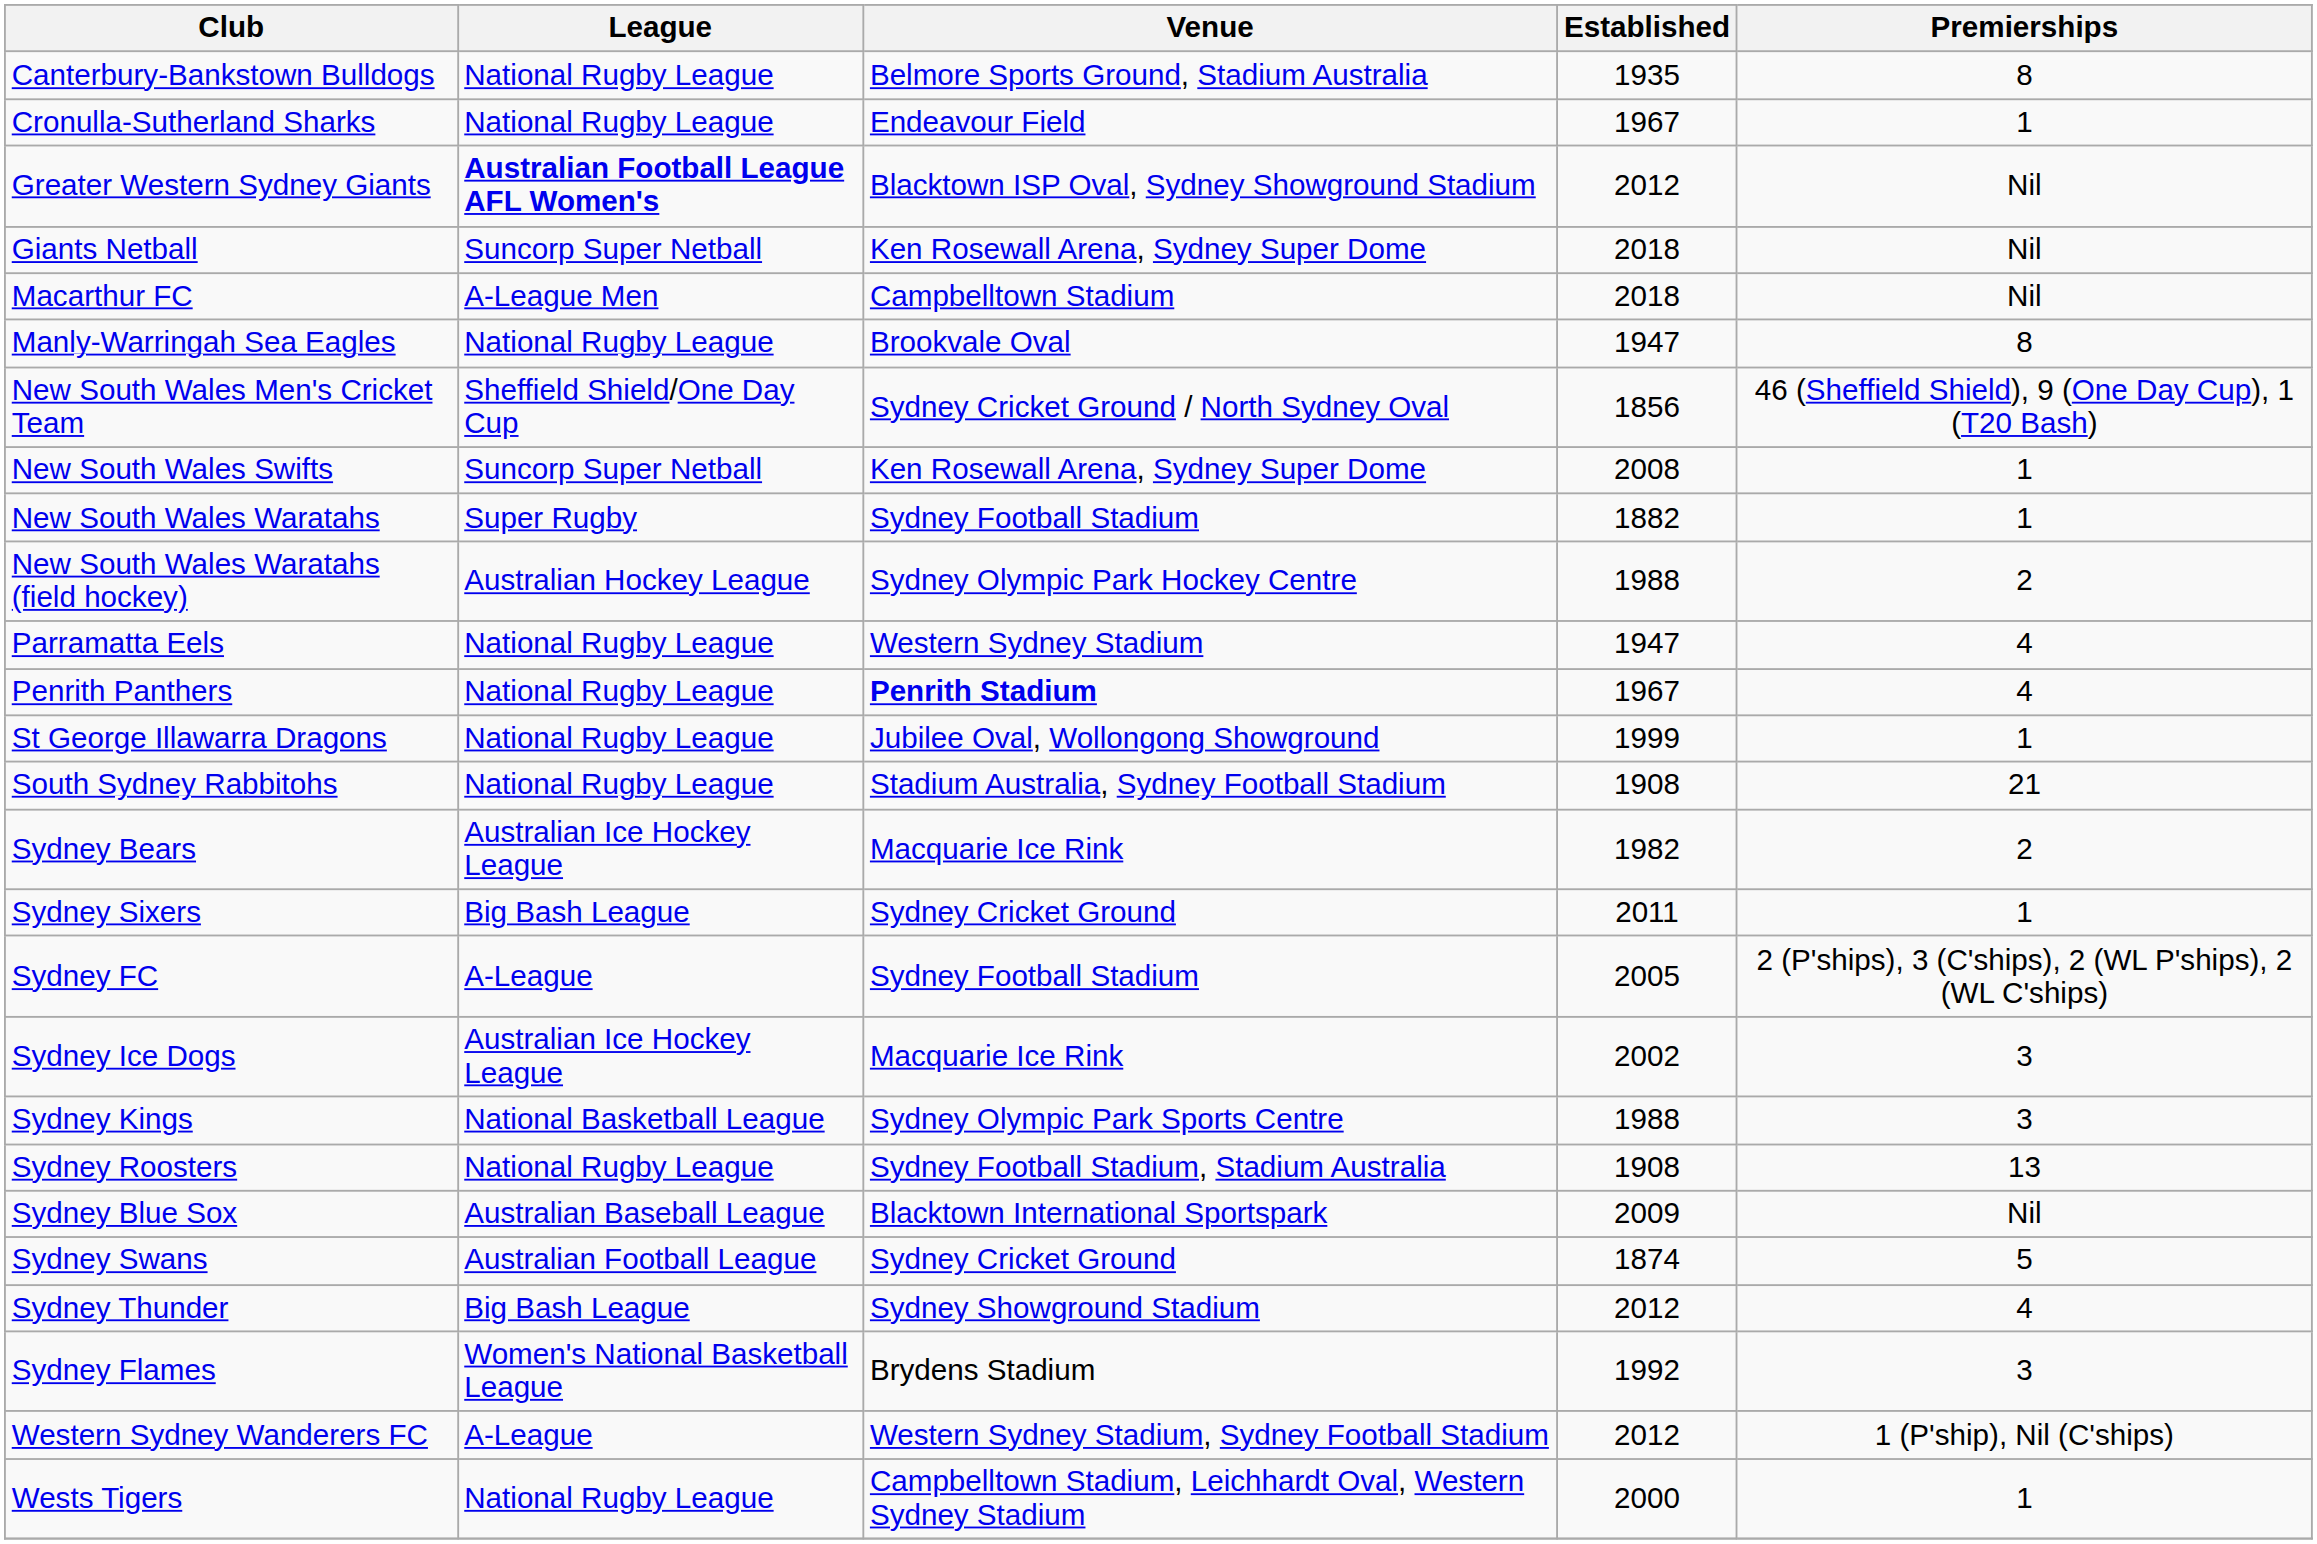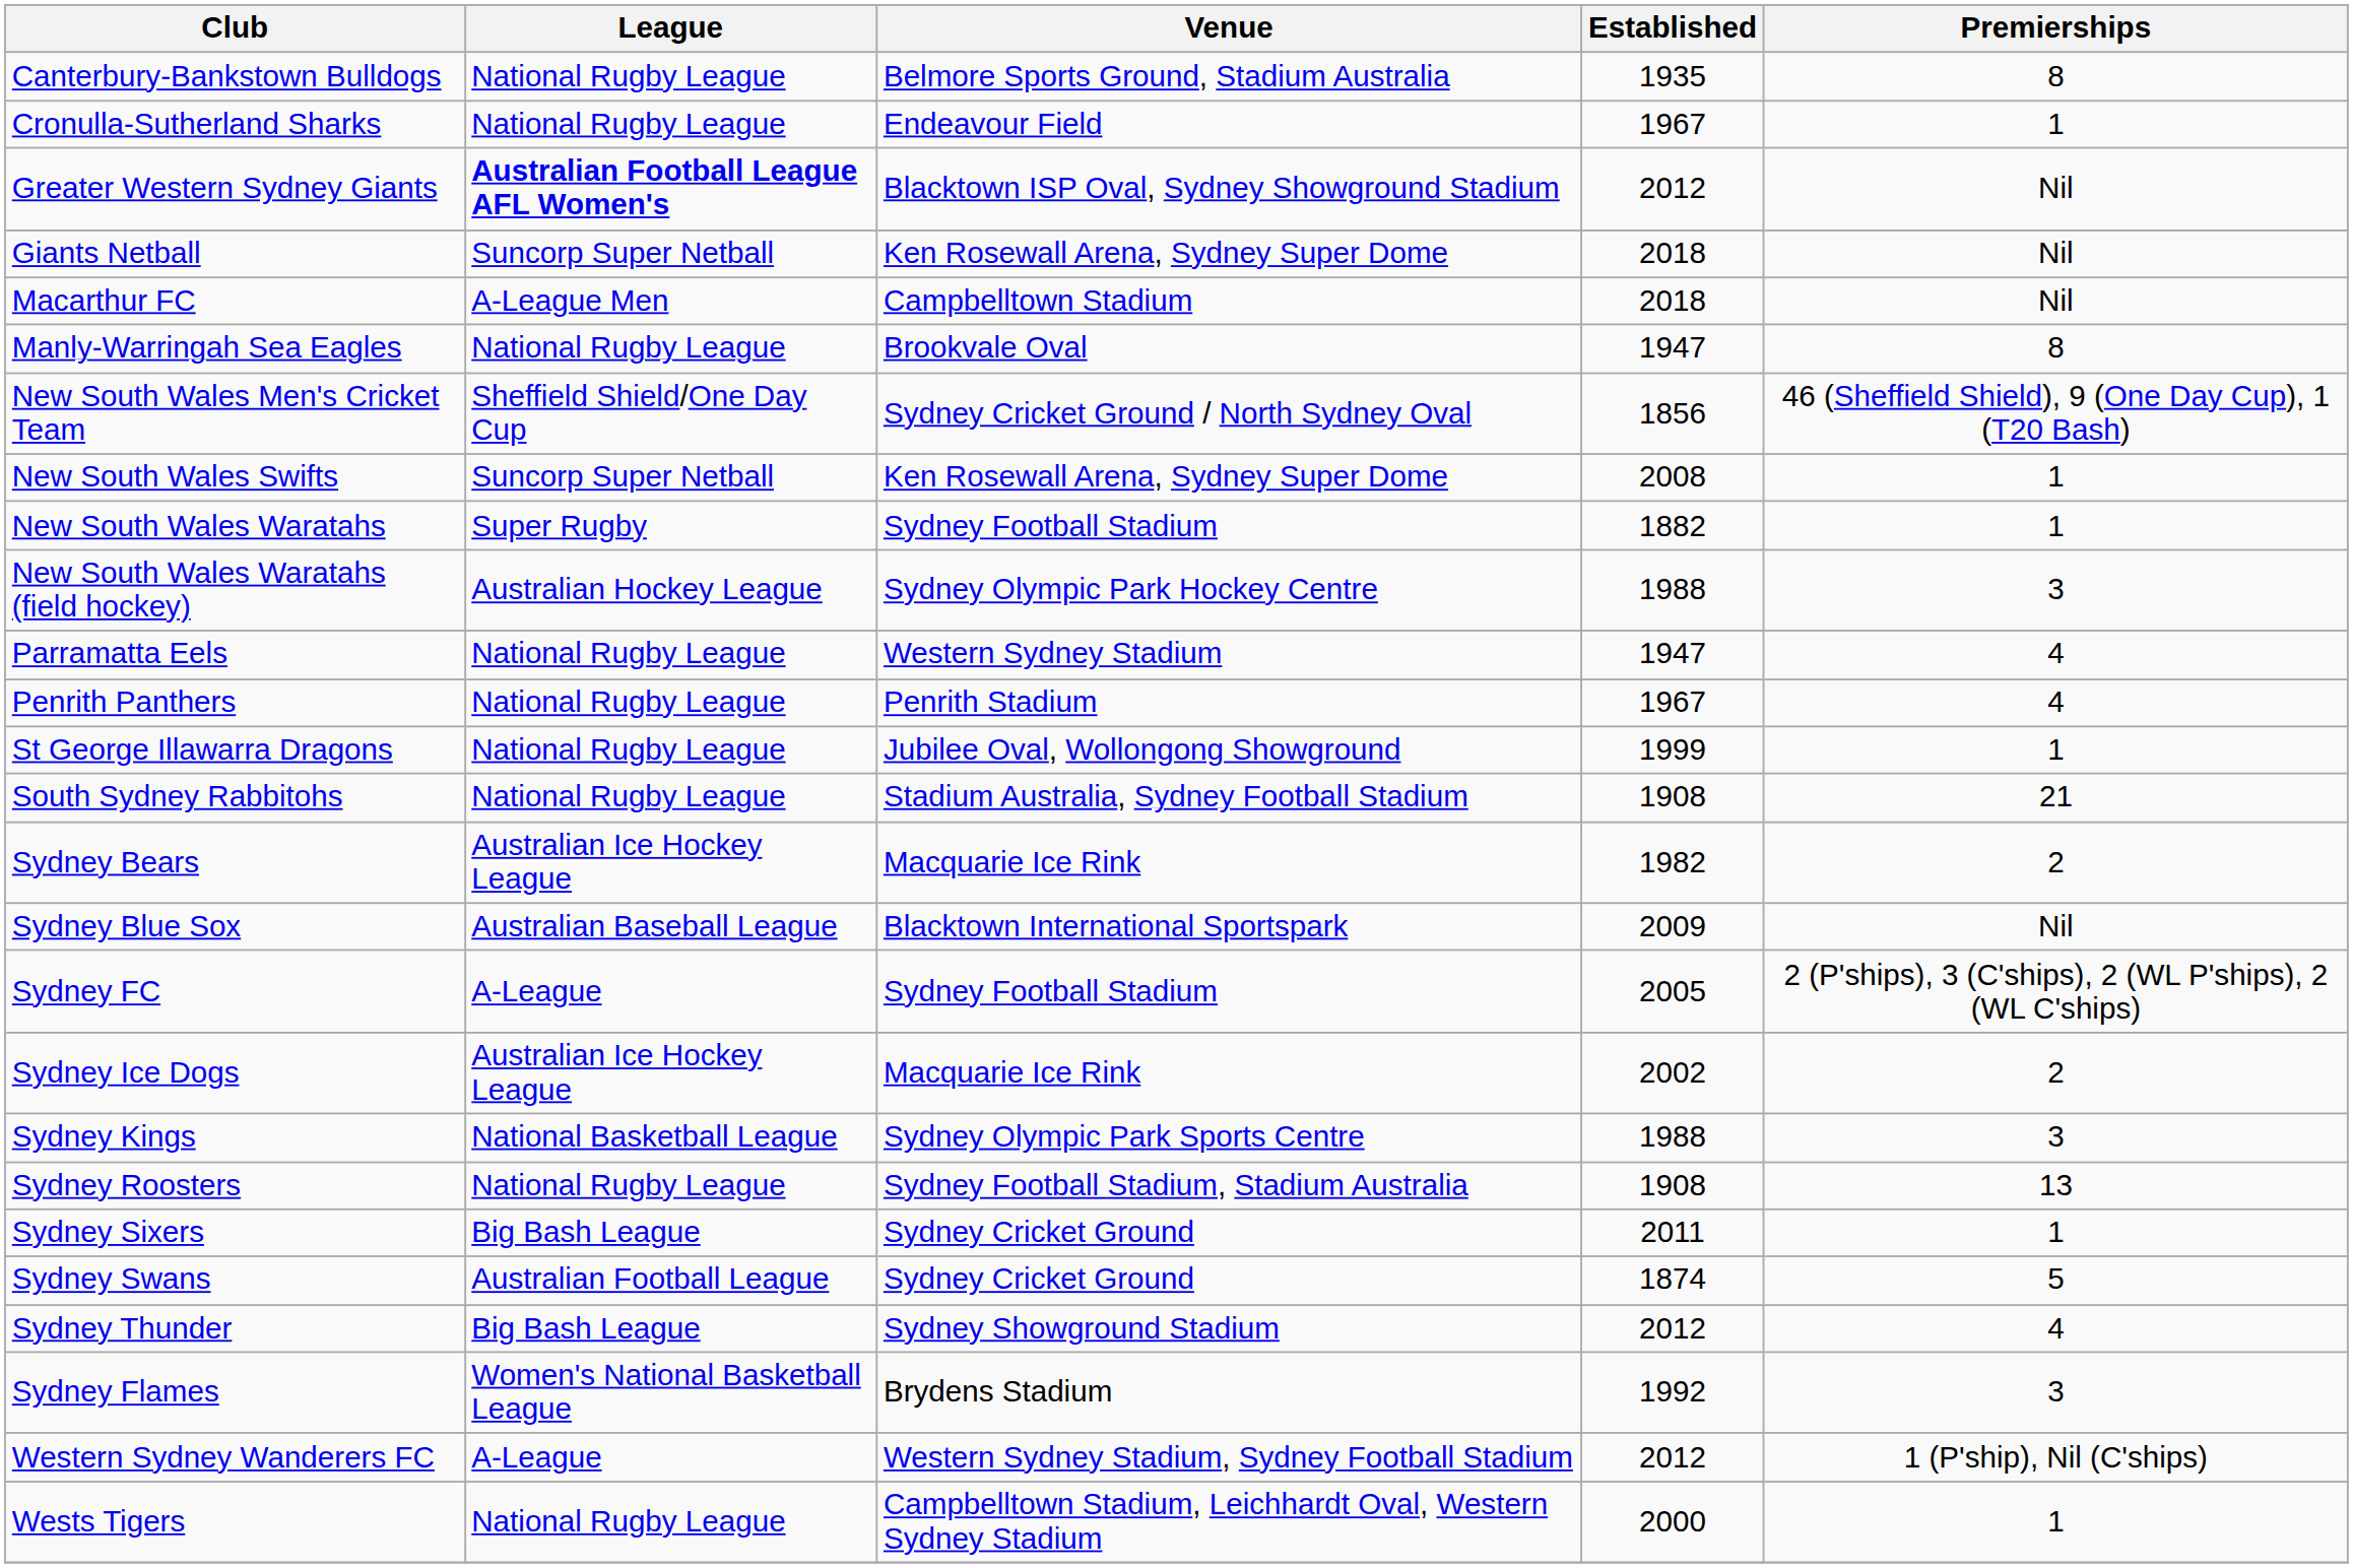 <table class="wikitable sortable">
 <tr>
 <th>Club</th>
 <th>League</th>
 <th>Venue</th>
 <th>Established</th>
 <th>Premierships</th>
 </tr>
 <tr>
 <td><a href='#'>Canterbury-Bankstown Bulldogs</a></td>
 <td><a href='#'>National Rugby League</a></td>
 <td><a href='#'>Belmore Sports Ground</a>, <a href='#'>Stadium Australia</a></td>
 <td style="text-align:center;">1935</td>
 <td style="text-align:center;">8</td>
 </tr>
 <tr>
 <td><a href='#'>Cronulla-Sutherland Sharks</a></td>
 <td><a href='#'>National Rugby League</a></td>
 <td><a href='#'>Endeavour Field</a></td>
 <td style="text-align:center;">1967</td>
 <td style="text-align:center;">1</td>
 </tr>
 <tr>
 <td><a href='#'>Greater Western Sydney Giants</a></td>
 <td><strong><a href='#'>Australian Football League</a><br><a href='#'>AFL Women's</a></strong></td>
 <td><a href='#'>Blacktown ISP Oval</a>, <a href='#'>Sydney Showground Stadium</a></td>
 <td style="text-align:center;">2012</td>
 <td style="text-align:center;">Nil</td>
 </tr>
 <tr>
 <td><a href='#'>Giants Netball</a></td>
 <td><a href='#'>Suncorp Super Netball</a></td>
 <td><a href='#'>Ken Rosewall Arena</a>, <a href='#'>Sydney Super Dome</a></td>
 <td style="text-align:center;">2018</td>
 <td style="text-align:center;">Nil</td>
 </tr>
 <tr>
 <td><a href='#'>Macarthur FC</a></td>
 <td><a href='#'>A-League Men</a></td>
 <td><a href='#'>Campbelltown Stadium</a></td>
 <td style="text-align:center;">2018</td>
 <td style="text-align:center;">Nil</td>
 </tr>
 <tr>
 <td><a href='#'>Manly-Warringah Sea Eagles</a></td>
 <td><a href='#'>National Rugby League</a></td>
 <td><a href='#'>Brookvale Oval</a></td>
 <td style="text-align:center;">1947</td>
 <td style="text-align:center;">8</td>
 </tr>
 <tr>
 <td><a href='#'>New South Wales Men's Cricket Team</a></td>
 <td><a href='#'>Sheffield Shield</a>/<a href='#'>One Day Cup</a></td>
 <td><a href='#'>Sydney Cricket Ground</a> / <a href='#'>North Sydney Oval</a></td>
 <td style="text-align:center;">1856</td>
 <td style="text-align:center;">46 (<a href='#'>Sheffield Shield</a>), 9 (<a href='#'>One Day Cup</a>), 1 (<a href='#'>T20 Bash</a>)</td>
 </tr>
 <tr>
 <td><a href='#'>New South Wales Swifts</a></td>
 <td><a href='#'>Suncorp Super Netball</a></td>
 <td><a href='#'>Ken Rosewall Arena</a>, <a href='#'>Sydney Super Dome</a></td>
 <td style="text-align:center;">2008</td>
 <td style="text-align:center;">1</td>
 </tr>
 <tr>
 <td><a href='#'>New South Wales Waratahs</a></td>
 <td><a href='#'>Super Rugby</a></td>
 <td><a href='#'>Sydney Football Stadium</a></td>
 <td style="text-align:center;">1882</td>
 <td style="text-align:center;">1</td>
 </tr>
 <tr>
 <td><a href='#'>New South Wales Waratahs (field hockey)</a></td>
 <td><a href='#'>Australian Hockey League</a></td>
 <td><a href='#'>Sydney Olympic Park Hockey Centre</a></td>
 <td style="text-align:center;">1988</td>
-<td style="text-align:center;">2</td>
+<td style="text-align:center;">3</td>
 </tr>
 <tr>
 <td><a href='#'>Parramatta Eels</a></td>
 <td><a href='#'>National Rugby League</a></td>
 <td><a href='#'>Western Sydney Stadium</a></td>
 <td style="text-align:center;">1947</td>
 <td style="text-align:center;">4</td>
 </tr>
 <tr>
 <td><a href='#'>Penrith Panthers</a></td>
 <td><a href='#'>National Rugby League</a></td>
-<td><strong><a href='#'>Penrith Stadium</a></strong></td>
+<td><a href='#'>Penrith Stadium</a></td>
 <td style="text-align:center;">1967</td>
 <td style="text-align:center;">4</td>
 </tr>
 <tr>
 <td><a href='#'>St George Illawarra Dragons</a></td>
 <td><a href='#'>National Rugby League</a></td>
 <td><a href='#'>Jubilee Oval</a>, <a href='#'>Wollongong Showground</a></td>
 <td style="text-align:center;">1999</td>
 <td style="text-align:center;">1</td>
 </tr>
 <tr>
 <td><a href='#'>South Sydney Rabbitohs</a></td>
 <td><a href='#'>National Rugby League</a></td>
 <td><a href='#'>Stadium Australia</a>, <a href='#'>Sydney Football Stadium</a></td>
 <td style="text-align:center;">1908</td>
 <td style="text-align:center;">21</td>
 </tr>
 <tr>
 <td><a href='#'>Sydney Bears</a></td>
 <td><a href='#'>Australian Ice Hockey League</a></td>
 <td><a href='#'>Macquarie Ice Rink</a></td>
 <td style="text-align:center;">1982</td>
 <td style="text-align:center;">2</td>
 </tr>
 <tr>
-<td><a href='#'>Sydney Sixers</a></td>
-<td><a href='#'>Big Bash League</a></td>
-<td><a href='#'>Sydney Cricket Ground</a></td>
-<td style="text-align:center;">2011</td>
-<td style="text-align:center;">1</td>
+<td><a href='#'>Sydney Blue Sox</a></td>
+<td><a href='#'>Australian Baseball League</a></td>
+<td><a href='#'>Blacktown International Sportspark</a></td>
+<td style="text-align:center;">2009</td>
+<td style="text-align:center;">Nil</td>
 </tr>
 <tr>
 <td><a href='#'>Sydney FC</a></td>
 <td><a href='#'>A-League</a></td>
 <td><a href='#'>Sydney Football Stadium</a></td>
 <td style="text-align:center;">2005</td>
 <td style="text-align:center;">2 (P'ships), 3 (C'ships), 2 (WL P'ships), 2 (WL C'ships)</td>
 </tr>
 <tr>
 <td><a href='#'>Sydney Ice Dogs</a></td>
 <td><a href='#'>Australian Ice Hockey League</a></td>
 <td><a href='#'>Macquarie Ice Rink</a></td>
 <td style="text-align:center;">2002</td>
-<td style="text-align:center;">3</td>
+<td style="text-align:center;">2</td>
 </tr>
 <tr>
 <td><a href='#'>Sydney Kings</a></td>
 <td><a href='#'>National Basketball League</a></td>
 <td><a href='#'>Sydney Olympic Park Sports Centre</a></td>
 <td style="text-align:center;">1988</td>
 <td style="text-align:center;">3</td>
 </tr>
 <tr>
 <td><a href='#'>Sydney Roosters</a></td>
 <td><a href='#'>National Rugby League</a></td>
 <td><a href='#'>Sydney Football Stadium</a>, <a href='#'>Stadium Australia</a></td>
 <td style="text-align:center;">1908</td>
 <td style="text-align:center;">13</td>
 </tr>
 <tr>
-<td><a href='#'>Sydney Blue Sox</a></td>
-<td><a href='#'>Australian Baseball League</a></td>
-<td><a href='#'>Blacktown International Sportspark</a></td>
-<td style="text-align:center;">2009</td>
-<td style="text-align:center;">Nil</td>
+<td><a href='#'>Sydney Sixers</a></td>
+<td><a href='#'>Big Bash League</a></td>
+<td><a href='#'>Sydney Cricket Ground</a></td>
+<td style="text-align:center;">2011</td>
+<td style="text-align:center;">1</td>
 </tr>
 <tr>
 <td><a href='#'>Sydney Swans</a></td>
 <td><a href='#'>Australian Football League</a></td>
 <td><a href='#'>Sydney Cricket Ground</a></td>
 <td style="text-align:center;">1874</td>
 <td style="text-align:center;">5</td>
 </tr>
 <tr>
 <td><a href='#'>Sydney Thunder</a></td>
 <td><a href='#'>Big Bash League</a></td>
 <td><a href='#'>Sydney Showground Stadium</a></td>
 <td style="text-align:center;">2012</td>
 <td style="text-align:center;">4</td>
 </tr>
 <tr>
 <td><a href='#'>Sydney Flames</a></td>
 <td><a href='#'>Women's National Basketball League</a></td>
 <td>Brydens Stadium</td>
 <td style="text-align:center;">1992</td>
 <td style="text-align:center;">3</td>
 </tr>
 <tr>
 <td><a href='#'>Western Sydney Wanderers FC</a></td>
 <td><a href='#'>A-League</a></td>
 <td><a href='#'>Western Sydney Stadium</a>, <a href='#'>Sydney Football Stadium</a></td>
 <td style="text-align:center;">2012</td>
 <td style="text-align:center;">1 (P'ship), Nil (C'ships)</td>
 </tr>
 <tr>
 <td><a href='#'>Wests Tigers</a></td>
 <td><a href='#'>National Rugby League</a></td>
 <td><a href='#'>Campbelltown Stadium</a>, <a href='#'>Leichhardt Oval</a>, <a href='#'>Western Sydney Stadium</a></td>
 <td style="text-align:center;">2000</td>
 <td style="text-align:center;">1</td>
 </tr>
 <tr>
 </tr>
 </table>
